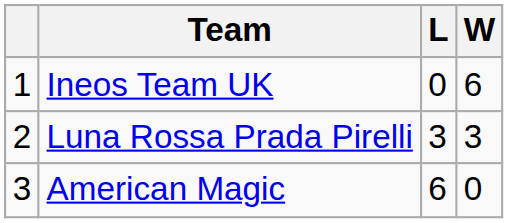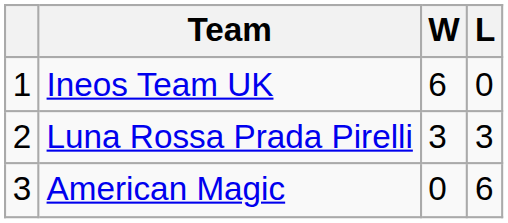 <table class="wikitable">
 <tr>
 <th></th>
 <th>Team</th>
+<th>W</th>
 <th>L</th>
-<th>W</th>
 </tr>
 <tr>
 <td>1</td>
 <td> <a href='#'>Ineos Team UK</a></td>
+<td>6</td>
 <td>0</td>
-<td>6</td>
 </tr>
 <tr>
 <td>2</td>
 <td> <a href='#'>Luna Rossa Prada Pirelli</a></td>
 <td>3</td>
 <td>3</td>
 </tr>
 <tr>
 <td>3</td>
 <td> <a href='#'>American Magic</a></td>
+<td>0</td>
 <td>6</td>
-<td>0</td>
 </tr>
 </table>
